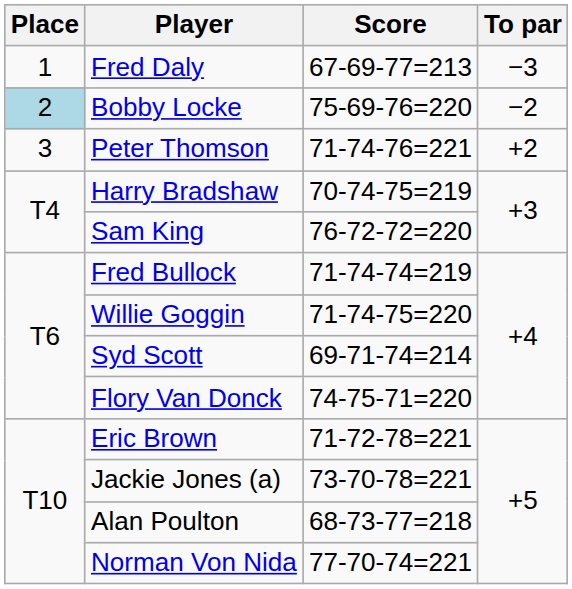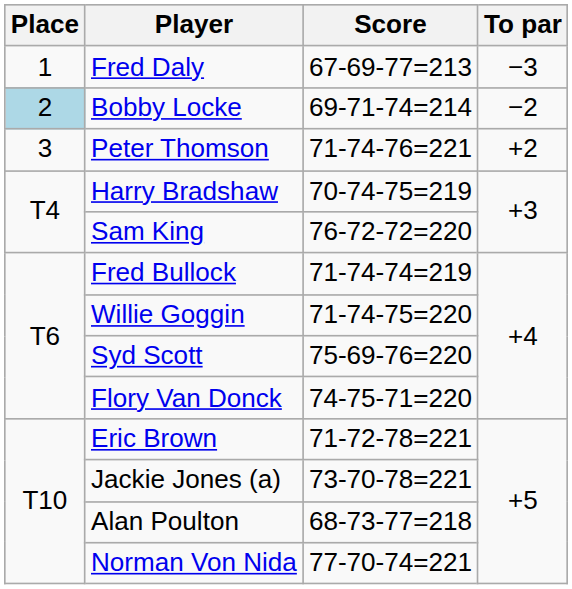 <table class="wikitable">
 <tr>
 <th>Place</th>
 <th>Player</th>
 <th>Score</th>
 <th>To par</th>
 </tr>
 <tr>
 <td align="center">1</td>
 <td> <a href='#'>Fred Daly</a></td>
 <td>67-69-77=213</td>
 <td align="center">−3</td>
 </tr>
 <tr>
 <td align="center" style="background: lightblue;">2</td>
 <td> <a href='#'>Bobby Locke</a></td>
-<td>75-69-76=220</td>
+<td>69-71-74=214</td>
 <td align="center">−2</td>
 </tr>
 <tr>
 <td align="center">3</td>
 <td> <a href='#'>Peter Thomson</a></td>
 <td>71-74-76=221</td>
 <td align="center">+2</td>
 </tr>
 <tr>
 <td rowspan=2 align="center">T4</td>
 <td> <a href='#'>Harry Bradshaw</a></td>
 <td>70-74-75=219</td>
 <td rowspan=2 align="center">+3</td>
 </tr>
 <tr>
 <td> <a href='#'>Sam King</a></td>
 <td>76-72-72=220</td>
 </tr>
 <tr>
 <td rowspan=4 align="center">T6</td>
 <td> <a href='#'>Fred Bullock</a></td>
 <td>71-74-74=219</td>
 <td rowspan=4 align="center">+4</td>
 </tr>
 <tr>
 <td> <a href='#'>Willie Goggin</a></td>
 <td>71-74-75=220</td>
 </tr>
 <tr>
 <td> <a href='#'>Syd Scott</a></td>
-<td>69-71-74=214</td>
+<td>75-69-76=220</td>
 </tr>
 <tr>
 <td> <a href='#'>Flory Van Donck</a></td>
 <td>74-75-71=220</td>
 </tr>
 <tr>
 <td rowspan=4 align="center">T10</td>
 <td> <a href='#'>Eric Brown</a></td>
 <td>71-72-78=221</td>
 <td rowspan=4 align="center">+5</td>
 </tr>
 <tr>
 <td> Jackie Jones (a)</td>
 <td>73-70-78=221</td>
 </tr>
 <tr>
 <td> Alan Poulton</td>
 <td>68-73-77=218</td>
 </tr>
 <tr>
 <td> <a href='#'>Norman Von Nida</a></td>
 <td>77-70-74=221</td>
 </tr>
 </table>
